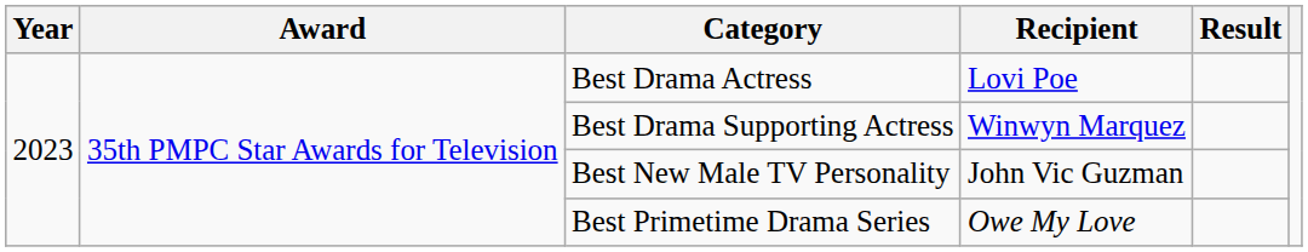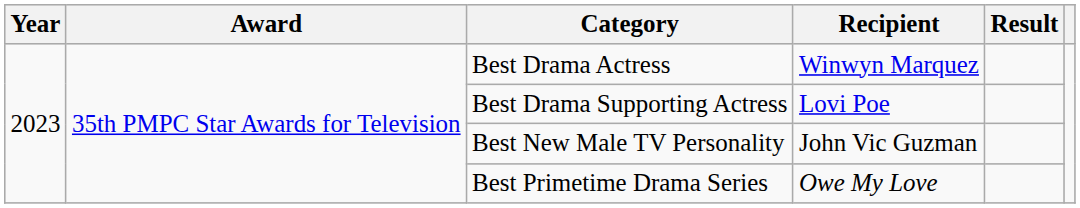 <table class="wikitable">
 <tr>
 <th>Year</th>
 <th>Award</th>
 <th>Category</th>
 <th>Recipient</th>
 <th>Result</th>
 <th></th>
 </tr>
 <tr>
 <td rowspan=4>2023</td>
 <td rowspan=4><a href='#'>35th PMPC Star Awards for Television</a></td>
 <td>Best Drama Actress</td>
-<td><a href='#'>Lovi Poe</a></td>
+<td><a href='#'>Winwyn Marquez</a></td>
 <td></td>
 <td rowspan=4></td>
 </tr>
 <tr>
 <td>Best Drama Supporting Actress</td>
-<td><a href='#'>Winwyn Marquez</a></td>
+<td><a href='#'>Lovi Poe</a></td>
 <td></td>
 </tr>
 <tr>
 <td>Best New Male TV Personality</td>
 <td>John Vic Guzman</td>
 <td></td>
 </tr>
 <tr>
 <td>Best Primetime Drama Series</td>
 <td><em>Owe My Love</em></td>
 <td></td>
 </tr>
 </table>
